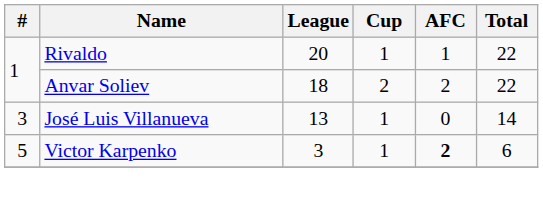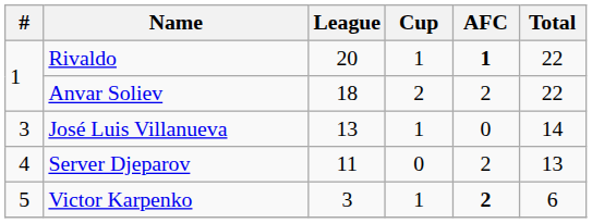 <table class="wikitable sortable"  style="text-align:center; font-size:95%; ">
 <tr>
 <th width=20px>#</th>
 <th width=180px>Name</th>
 <th width=40px>League</th>
 <th width=40px>Cup</th>
 <th width=40px>AFC</th>
 <th width=40px>Total</th>
 </tr>
 <tr bgcolor=>
 <td rowspan="2" align=left>1</td>
 <td align=left> <a href='#'>Rivaldo</a></td>
 <td>20</td>
 <td>1</td>
-<td>1</td>
+<td><strong>1</strong></td>
 <td>22</td>
 </tr>
 <tr>
 <td align=left> <a href='#'>Anvar Soliev</a></td>
 <td>18</td>
 <td>2</td>
 <td>2</td>
 <td>22</td>
 </tr>
 <tr>
 <td>3</td>
 <td align=left> <a href='#'>José Luis Villanueva</a></td>
 <td>13</td>
 <td>1</td>
 <td>0</td>
 <td>14</td>
 </tr>
 <tr>
+<td>4</td>
+<td align=left> <a href='#'>Server Djeparov</a></td>
+<td>11</td>
+<td>0</td>
+<td>2</td>
+<td>13</td>
+</tr>
+<tr>
 <td>5</td>
 <td align=left> <a href='#'>Victor Karpenko</a></td>
 <td>3</td>
 <td>1</td>
 <td><strong>2</strong></td>
 <td>6</td>
 </tr>
 <tr>
 </tr>
 </table>
